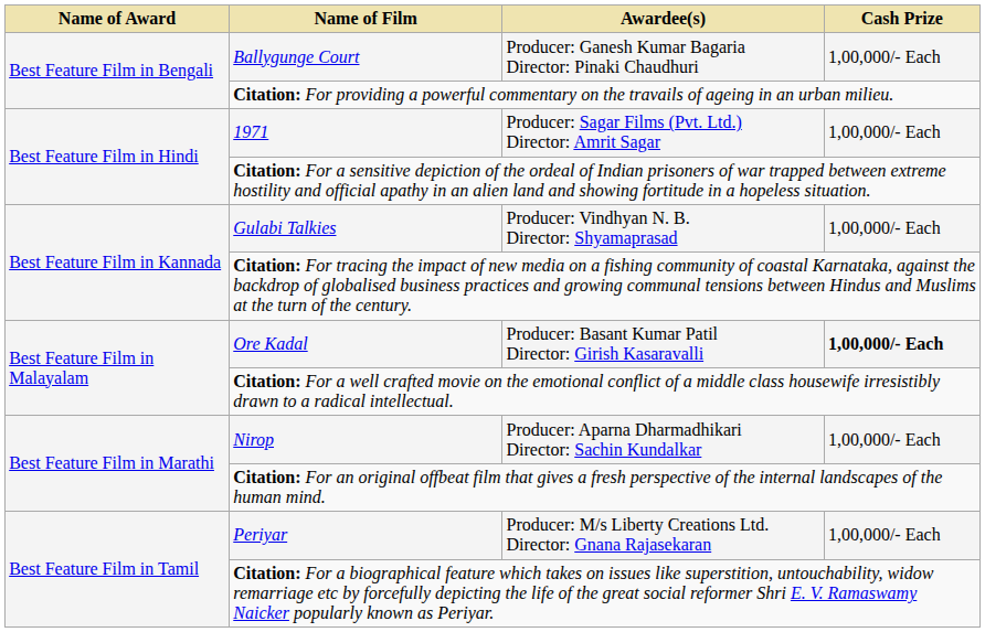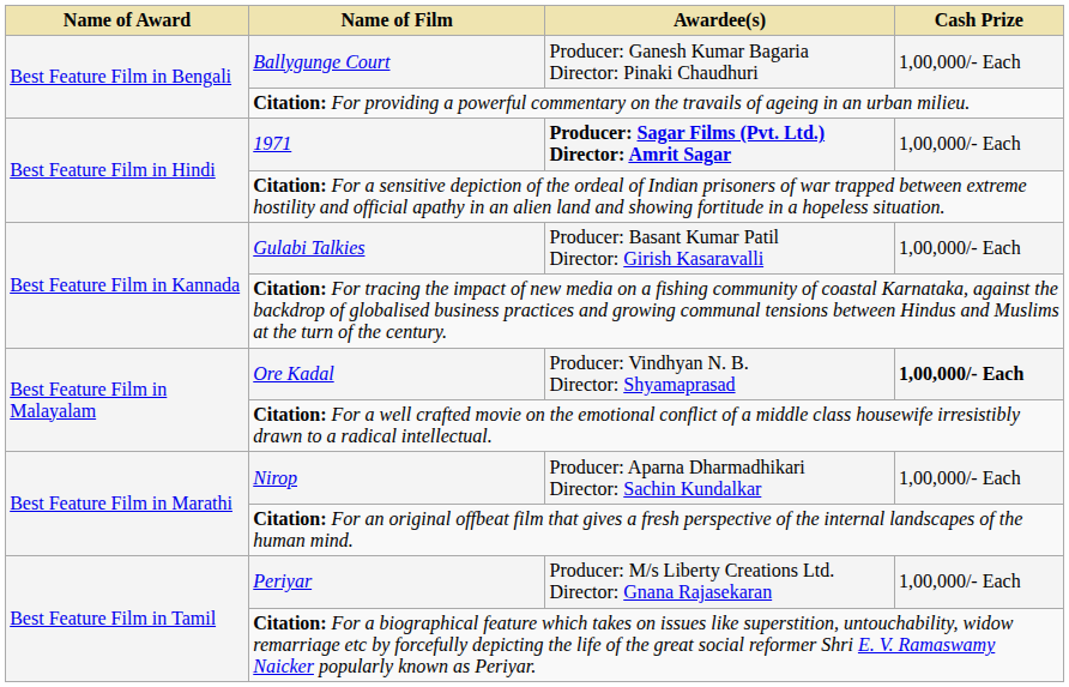 <table class="wikitable" style="width:100%;">
 <tr>
 <th style="background-color:#EFE4B0;width:23%;">Name of Award</th>
 <th style="background-color:#EFE4B0;width:28%;">Name of Film</th>
 <th style="background-color:#EFE4B0;width:33%;">Awardee(s)</th>
 <th style="background-color:#EFE4B0;width:16%;">Cash Prize</th>
 </tr>
 <tr style="background:#F4F4F4">
 <td rowspan="2"><a href='#'>Best Feature Film in Bengali</a></td>
 <td><em><a href='#'>Ballygunge Court</a></em></td>
 <td>Producer: Ganesh Kumar Bagaria<br>Director: Pinaki Chaudhuri</td>
 <td> 1,00,000/- Each</td>
 </tr>
 <tr style="background:#F9F9F9">
 <td colspan="3"><strong>Citation:</strong> <em>For providing a powerful commentary on the travails of ageing in an urban milieu.</em></td>
 </tr>
 <tr style="background:#F4F4F4">
 <td rowspan="2"><a href='#'>Best Feature Film in Hindi</a></td>
 <td><em><a href='#'>1971</a></em></td>
-<td>Producer: <a href='#'>Sagar Films (Pvt. Ltd.)</a><br>Director: <a href='#'>Amrit Sagar</a></td>
+<td><strong>Producer: <a href='#'>Sagar Films (Pvt. Ltd.)</a><br>Director: <a href='#'>Amrit Sagar</a></strong></td>
 <td> 1,00,000/- Each</td>
 </tr>
 <tr style="background:#F9F9F9">
 <td colspan="3"><strong>Citation:</strong> <em>For a sensitive depiction of the ordeal of Indian prisoners of war trapped between extreme hostility and official apathy in an alien land and showing fortitude in a hopeless situation.</em></td>
 </tr>
 <tr style="background:#F4F4F4">
 <td rowspan="2"><a href='#'>Best Feature Film in Kannada</a></td>
 <td><em><a href='#'>Gulabi Talkies</a></em></td>
-<td>Producer: Vindhyan N. B.<br>Director: <a href='#'>Shyamaprasad</a></td>
+<td>Producer: Basant Kumar Patil<br>Director: <a href='#'>Girish Kasaravalli</a></td>
 <td> 1,00,000/- Each</td>
 </tr>
 <tr style="background:#F9F9F9">
 <td colspan="3"><strong>Citation:</strong> <em>For tracing the impact of new media on a fishing community of coastal Karnataka, against the backdrop of globalised business practices and growing communal tensions between Hindus and Muslims at the turn of the century.</em></td>
 </tr>
 <tr style="background:#F4F4F4">
 <td rowspan="2"><a href='#'>Best Feature Film in Malayalam</a></td>
 <td><em><a href='#'>Ore Kadal</a></em></td>
-<td>Producer: Basant Kumar Patil<br>Director: <a href='#'>Girish Kasaravalli</a></td>
+<td>Producer: Vindhyan N. B.<br>Director: <a href='#'>Shyamaprasad</a></td>
 <td><strong> 1,00,000/- Each</strong></td>
 </tr>
 <tr style="background:#F9F9F9">
 <td colspan="3"><strong>Citation:</strong> <em>For a well crafted movie on the emotional conflict of a middle class housewife irresistibly drawn to a radical intellectual.</em></td>
 </tr>
 <tr style="background:#F4F4F4">
 <td rowspan="2"><a href='#'>Best Feature Film in Marathi</a></td>
 <td><em><a href='#'>Nirop</a></em></td>
 <td>Producer: Aparna Dharmadhikari<br>Director: <a href='#'>Sachin Kundalkar</a></td>
 <td> 1,00,000/- Each</td>
 </tr>
 <tr style="background:#F9F9F9">
 <td colspan="3"><strong>Citation:</strong> <em>For an original offbeat film that gives a fresh perspective of the internal landscapes of the human mind.</em></td>
 </tr>
 <tr style="background:#F4F4F4">
 <td rowspan="2"><a href='#'>Best Feature Film in Tamil</a></td>
 <td><em><a href='#'>Periyar</a></em></td>
 <td>Producer: M/s Liberty Creations Ltd.<br>Director: <a href='#'>Gnana Rajasekaran</a></td>
 <td> 1,00,000/- Each</td>
 </tr>
 <tr style="background:#F9F9F9">
 <td colspan="3"><strong>Citation:</strong> <em>For a biographical feature which takes on issues like superstition, untouchability, widow remarriage etc by forcefully depicting the life of the great social reformer Shri <a href='#'>E. V. Ramaswamy Naicker</a> popularly known as Periyar.</em></td>
 </tr>
 </table>
